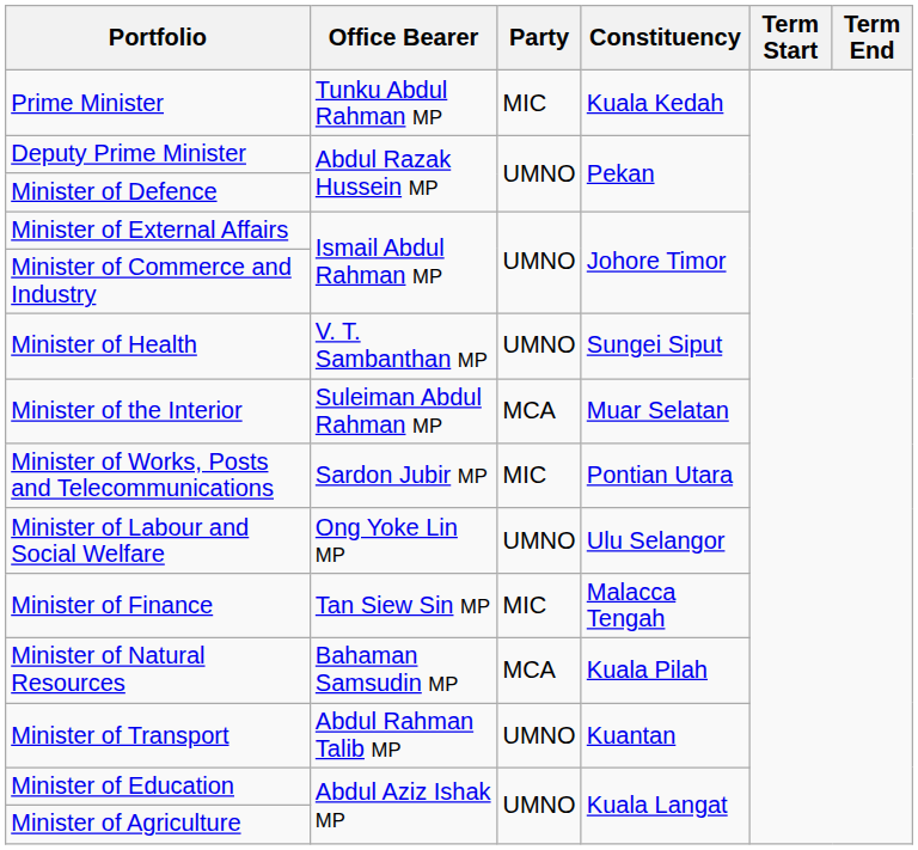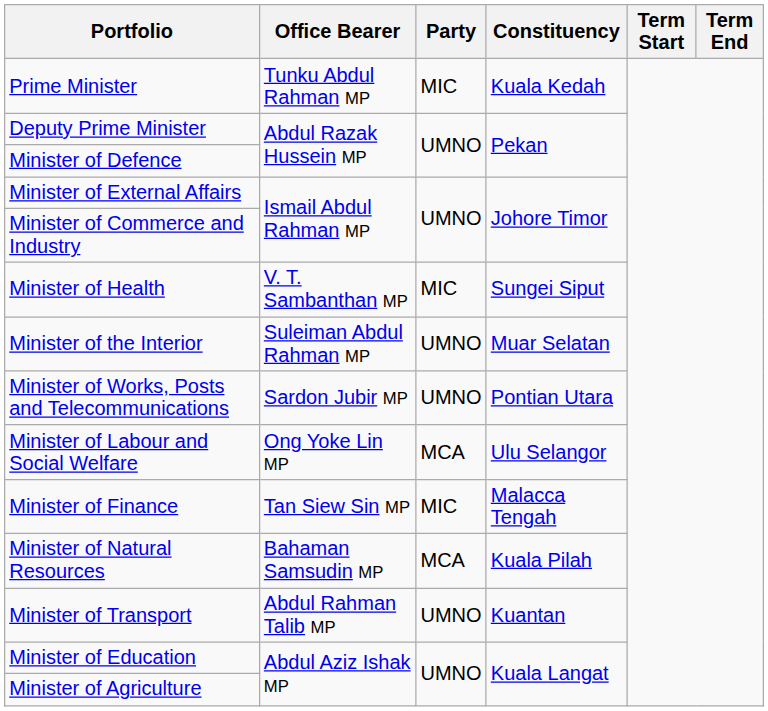 <table class="sortable wikitable">
 <tr>
 <th>Portfolio</th>
 <th>Office Bearer</th>
 <th>Party</th>
 <th>Constituency</th>
 <th>Term Start</th>
 <th>Term End</th>
 </tr>
 <tr>
 <td><a href='#'>Prime Minister</a></td>
 <td><a href='#'>Tunku Abdul Rahman</a> <small>MP</small></td>
 <td>MIC</td>
 <td><a href='#'>Kuala Kedah</a></td>
 </tr>
 <tr>
 <td><a href='#'>Deputy Prime Minister</a></td>
 <td rowspan=2><a href='#'>Abdul Razak Hussein</a> <small>MP</small></td>
 <td rowspan=2>UMNO</td>
 <td rowspan=2><a href='#'>Pekan</a></td>
 </tr>
 <tr>
 <td><a href='#'>Minister of Defence</a></td>
 </tr>
 <tr>
 <td><a href='#'>Minister of External Affairs</a></td>
 <td rowspan=2><a href='#'>Ismail Abdul Rahman</a> <small>MP</small></td>
 <td rowspan=2>UMNO</td>
 <td rowspan=2><a href='#'>Johore Timor</a></td>
 </tr>
 <tr>
 <td><a href='#'>Minister of Commerce and Industry</a></td>
 </tr>
 <tr>
 <td><a href='#'>Minister of Health</a></td>
 <td><a href='#'>V. T. Sambanthan</a> <small>MP</small></td>
-<td>UMNO</td>
+<td>MIC</td>
 <td><a href='#'>Sungei Siput</a></td>
 </tr>
 <tr>
 <td><a href='#'>Minister of the Interior</a></td>
 <td><a href='#'>Suleiman Abdul Rahman</a> <small>MP</small></td>
-<td>MCA</td>
+<td>UMNO</td>
 <td><a href='#'>Muar Selatan</a></td>
 </tr>
 <tr>
 <td><a href='#'>Minister of Works, Posts and Telecommunications</a></td>
 <td><a href='#'>Sardon Jubir</a> <small>MP</small></td>
-<td>MIC</td>
+<td>UMNO</td>
 <td><a href='#'>Pontian Utara</a></td>
 </tr>
 <tr>
 <td><a href='#'>Minister of Labour and Social Welfare</a></td>
 <td><a href='#'>Ong Yoke Lin</a> <small>MP</small></td>
-<td>UMNO</td>
+<td>MCA</td>
 <td><a href='#'>Ulu Selangor</a></td>
 </tr>
 <tr>
 <td><a href='#'>Minister of Finance</a></td>
 <td><a href='#'>Tan Siew Sin</a> <small>MP</small></td>
 <td>MIC</td>
 <td><a href='#'>Malacca Tengah</a></td>
 </tr>
 <tr>
 <td><a href='#'>Minister of Natural Resources</a></td>
 <td><a href='#'>Bahaman Samsudin</a> <small>MP</small></td>
 <td>MCA</td>
 <td><a href='#'>Kuala Pilah</a></td>
 </tr>
 <tr>
 <td><a href='#'>Minister of Transport</a></td>
 <td><a href='#'>Abdul Rahman Talib</a> <small>MP</small></td>
 <td>UMNO</td>
 <td><a href='#'>Kuantan</a></td>
 </tr>
 <tr>
 <td><a href='#'>Minister of Education</a></td>
 <td rowspan=2><a href='#'>Abdul Aziz Ishak</a> <small>MP</small></td>
 <td rowspan=2>UMNO</td>
 <td rowspan=2><a href='#'>Kuala Langat</a></td>
 </tr>
 <tr>
 <td><a href='#'>Minister of Agriculture</a></td>
 </tr>
 </table>
